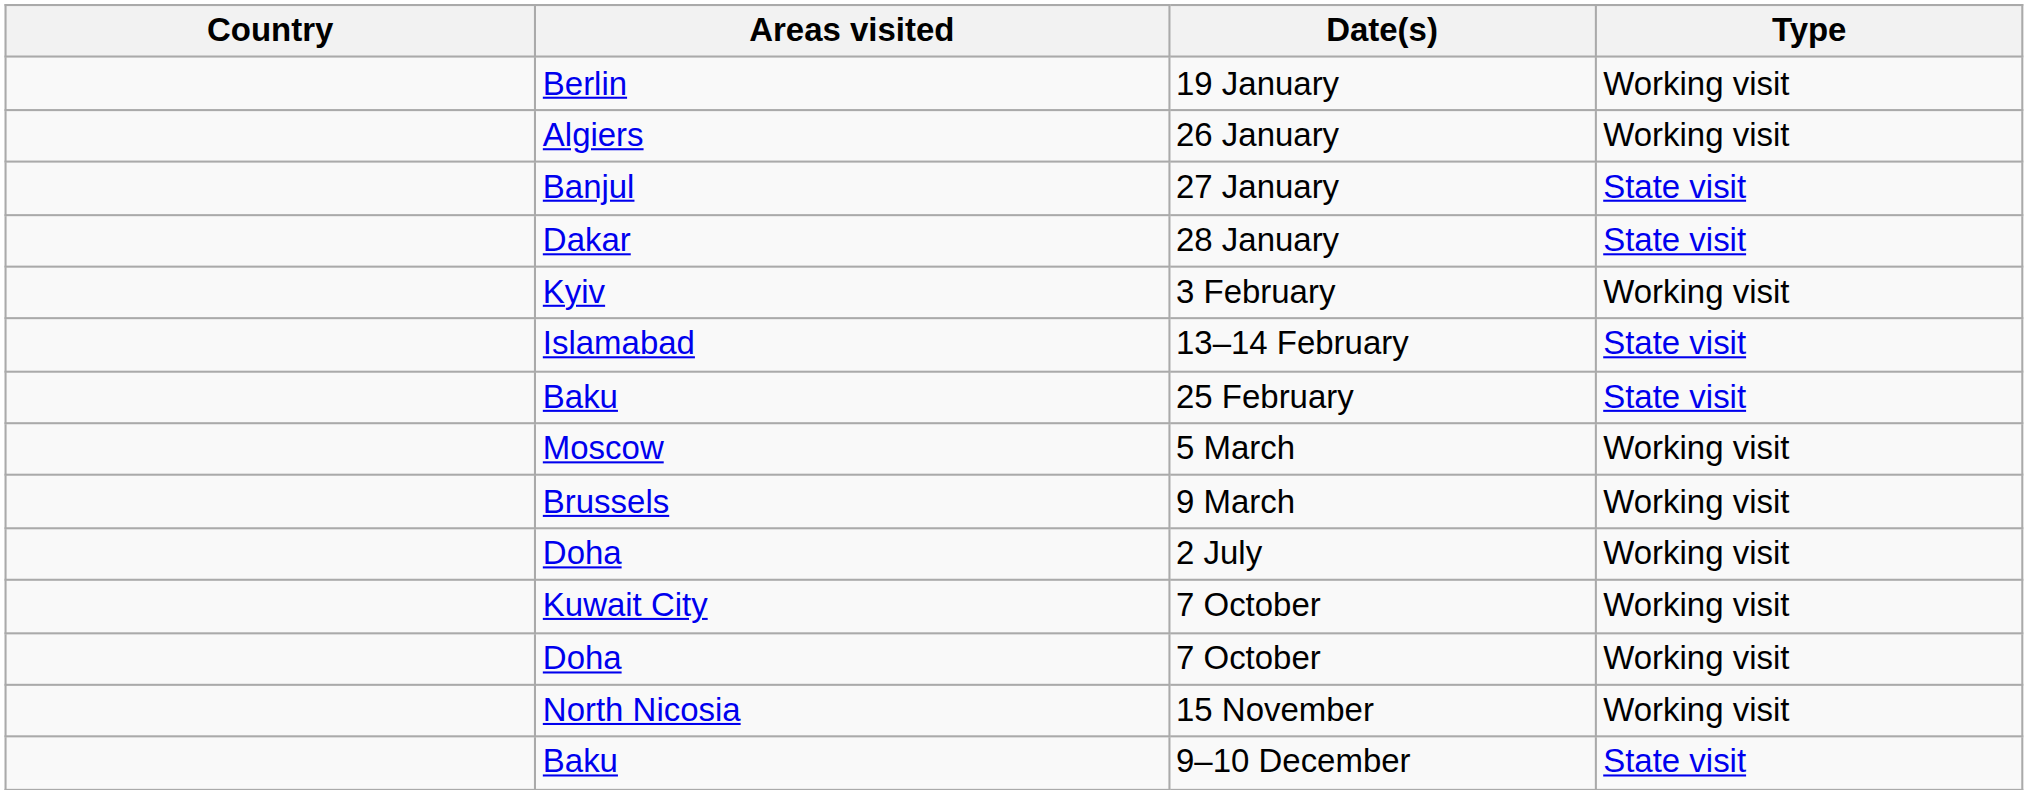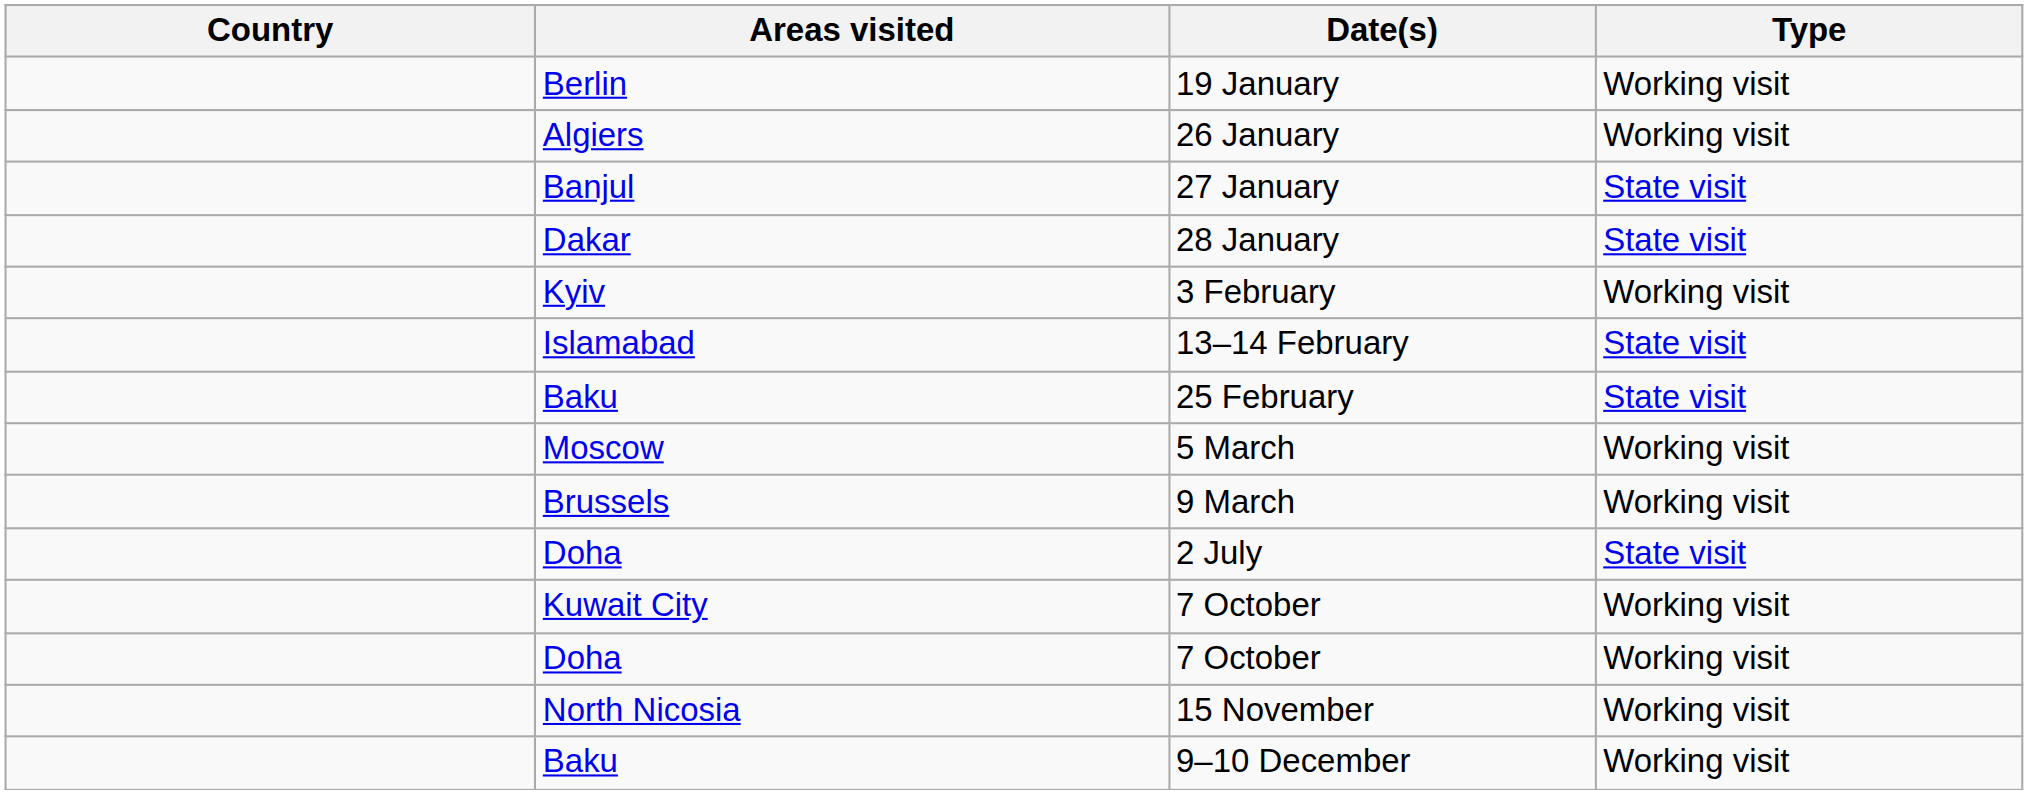 <table class="wikitable" style="margin: 1em auto 1em auto">
 <tr>
 <th width=250>Country</th>
 <th width=300>Areas visited</th>
 <th width=200>Date(s)</th>
 <th width=200>Type</th>
 </tr>
 <tr>
 <td></td>
 <td><a href='#'>Berlin</a></td>
 <td>19 January</td>
 <td>Working visit</td>
 </tr>
 <tr>
 <td></td>
 <td><a href='#'>Algiers</a></td>
 <td>26 January</td>
 <td>Working visit</td>
 </tr>
 <tr>
 <td></td>
 <td><a href='#'>Banjul</a></td>
 <td>27 January</td>
 <td><a href='#'>State visit</a></td>
 </tr>
 <tr>
 <td></td>
 <td><a href='#'>Dakar</a></td>
 <td>28 January</td>
 <td><a href='#'>State visit</a></td>
 </tr>
 <tr>
 <td></td>
 <td><a href='#'>Kyiv</a></td>
 <td>3 February</td>
 <td>Working visit</td>
 </tr>
 <tr>
 <td></td>
 <td><a href='#'>Islamabad</a></td>
 <td>13–14 February</td>
 <td><a href='#'>State visit</a></td>
 </tr>
 <tr>
 <td></td>
 <td><a href='#'>Baku</a></td>
 <td>25 February</td>
 <td><a href='#'>State visit</a></td>
 </tr>
 <tr>
 <td></td>
 <td><a href='#'>Moscow</a></td>
 <td>5 March</td>
 <td>Working visit</td>
 </tr>
 <tr>
 <td></td>
 <td><a href='#'>Brussels</a></td>
 <td>9 March</td>
 <td>Working visit</td>
 </tr>
 <tr>
 <td></td>
 <td><a href='#'>Doha</a></td>
 <td>2 July</td>
-<td>Working visit</td>
+<td><a href='#'>State visit</a></td>
 </tr>
 <tr>
 <td></td>
 <td><a href='#'>Kuwait City</a></td>
 <td>7 October</td>
 <td>Working visit</td>
 </tr>
 <tr>
 <td></td>
 <td><a href='#'>Doha</a></td>
 <td>7 October</td>
 <td>Working visit</td>
 </tr>
 <tr>
 <td></td>
 <td><a href='#'>North Nicosia</a></td>
 <td>15 November</td>
 <td>Working visit</td>
 </tr>
 <tr>
 <td></td>
 <td><a href='#'>Baku</a></td>
 <td>9–10 December</td>
-<td><a href='#'>State visit</a></td>
+<td>Working visit</td>
 </tr>
 </table>
